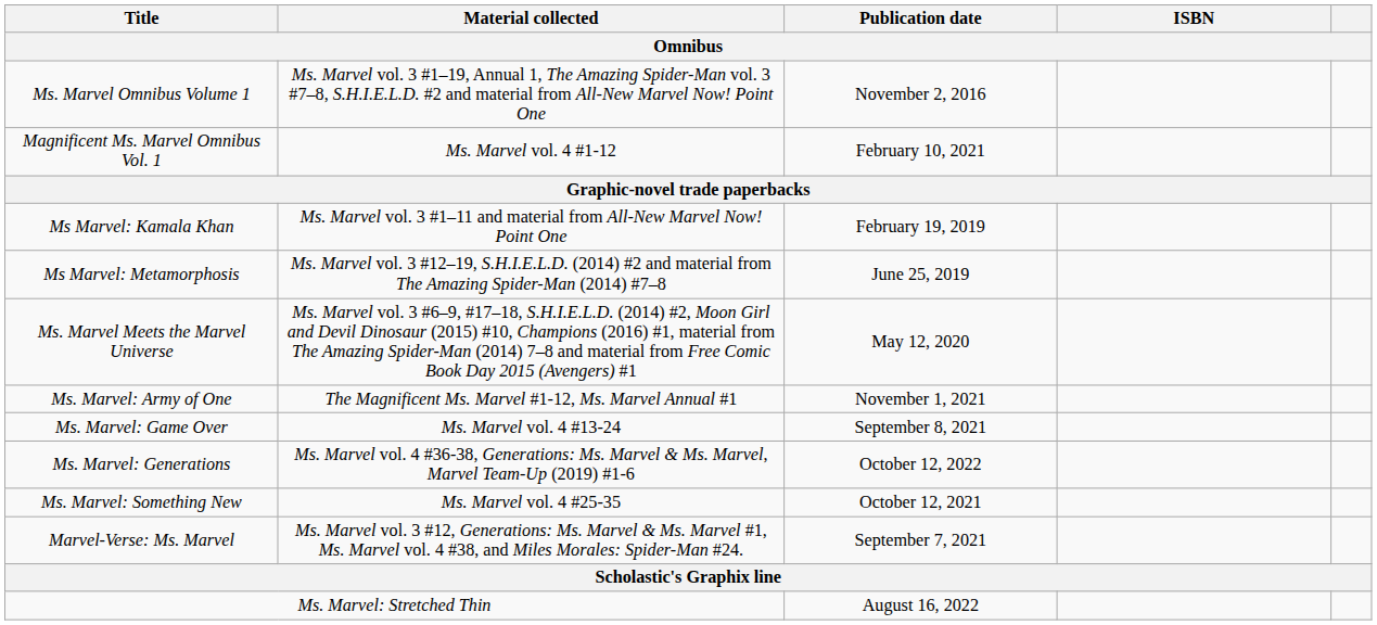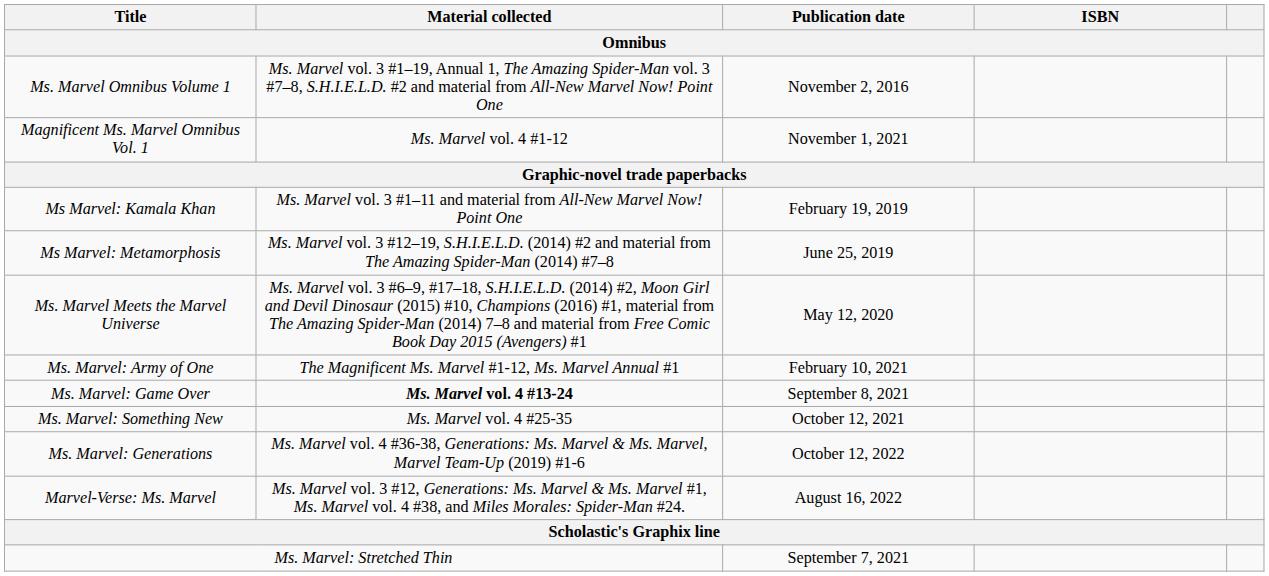 <table class="wikitable" style="text-align:center;">
 <tr>
 <th style="width:20%;">Title</th>
 <th style="width:37%;">Material collected</th>
 <th style="width:20%;">Publication date</th>
 <th style="width:20%;">ISBN</th>
 <th style="width:3%;"></th>
 </tr>
 <tr>
 <th colspan="5">Omnibus</th>
 </tr>
 <tr>
 <td><em>Ms. Marvel Omnibus Volume 1</em></td>
 <td><em>Ms. Marvel</em> vol. 3 #1–19, Annual 1, <em>The Amazing Spider-Man</em> vol. 3 #7–8, <em>S.H.I.E.L.D.</em> #2 and material from <em>All-New Marvel Now! Point One</em></td>
 <td>November 2, 2016</td>
 <td></td>
 <td></td>
 </tr>
 <tr>
 <td><em>Magnificent Ms. Marvel Omnibus Vol. 1</em></td>
 <td><em>Ms. Marvel</em> vol. 4 #1-12</td>
-<td>February 10, 2021</td>
+<td>November 1, 2021</td>
 <td></td>
 <td></td>
 </tr>
 <tr>
 <th colspan="5">Graphic-novel trade paperbacks</th>
 </tr>
 <tr>
 <td><em>Ms Marvel: Kamala Khan</em></td>
 <td><em>Ms. Marvel</em> vol. 3 #1–11 and material from <em>All-New Marvel Now! Point One</em></td>
 <td>February 19, 2019</td>
 <td></td>
 <td></td>
 </tr>
 <tr>
 <td><em>Ms Marvel: Metamorphosis</em></td>
 <td><em>Ms. Marvel</em> vol. 3 #12–19, <em>S.H.I.E.L.D.</em> (2014) #2 and material from <em>The Amazing Spider-Man</em> (2014) #7–8</td>
 <td>June 25, 2019</td>
 <td></td>
 <td></td>
 </tr>
 <tr>
 <td><em>Ms. Marvel Meets the Marvel Universe</em></td>
 <td><em>Ms. Marvel</em> vol. 3 #6–9, #17–18, <em>S.H.I.E.L.D.</em> (2014) #2, <em>Moon Girl and Devil Dinosaur</em> (2015) #10, <em>Champions</em> (2016) #1, material from <em>The Amazing Spider-Man</em> (2014) 7–8 and material from <em>Free Comic Book Day 2015 (Avengers)</em> #1</td>
 <td>May 12, 2020</td>
 <td></td>
 <td></td>
 </tr>
 <tr>
 <td><em>Ms. Marvel: Army of One</em></td>
 <td><em>The Magnificent Ms. Marvel</em> #1-12, <em>Ms. Marvel Annual</em> #1</td>
-<td>November 1, 2021</td>
+<td>February 10, 2021</td>
 <td></td>
 <td></td>
 </tr>
 <tr>
 <td><em>Ms. Marvel: Game Over</em></td>
-<td><em>Ms. Marvel</em> vol. 4 #13-24</td>
+<td><strong><em>Ms. Marvel</em> vol. 4 #13-24</strong></td>
 <td>September 8, 2021</td>
+<td></td>
+<td></td>
+</tr>
+<tr>
+<td><em>Ms. Marvel: Something New</em></td>
+<td><em>Ms. Marvel</em> vol. 4 #25-35</td>
+<td>October 12, 2021</td>
 <td></td>
 <td></td>
 </tr>
 <tr>
 <td><em>Ms. Marvel: Generations</em></td>
 <td><em>Ms. Marvel</em> vol. 4 #36-38, <em>Generations: Ms. Marvel & Ms. Marvel</em>, <em>Marvel Team-Up</em> (2019) #1-6</td>
 <td>October 12, 2022</td>
 <td></td>
 <td></td>
 </tr>
 <tr>
-<td><em>Ms. Marvel: Something New</em></td>
-<td><em>Ms. Marvel</em> vol. 4 #25-35</td>
-<td>October 12, 2021</td>
-<td></td>
-<td></td>
-</tr>
-<tr>
 <td><em>Marvel-Verse: Ms. Marvel</em></td>
 <td><em>Ms. Marvel</em> vol. 3 #12, <em>Generations: Ms. Marvel & Ms. Marvel</em> #1, <em>Ms. Marvel</em> vol. 4 #38, and <em>Miles Morales: Spider-Man</em> #24.</td>
-<td>September 7, 2021</td>
+<td>August 16, 2022</td>
 <td></td>
 <td></td>
 </tr>
 <tr>
 <th colspan="5">Scholastic's Graphix line</th>
 </tr>
 <tr>
 <td colspan="2"><em>Ms. Marvel: Stretched Thin</em></td>
-<td>August 16, 2022</td>
+<td>September 7, 2021</td>
 <td></td>
 <td></td>
 </tr>
 </table>
